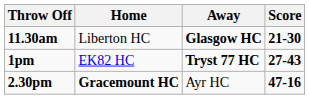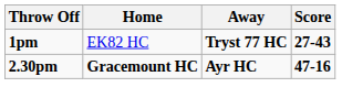 <table class="wikitable">
 <tr>
 <th><strong>Throw Off</strong></th>
 <th><strong>Home</strong></th>
 <th><strong>Away</strong></th>
 <th><strong>Score</strong></th>
-</tr>
-<tr>
-<td><strong>11.30am</strong></td>
-<td>Liberton HC</td>
-<td><strong>Glasgow HC</strong></td>
-<td><strong>21-30</strong></td>
 </tr>
 <tr>
 <td><strong>1pm</strong></td>
 <td><a href='#'>EK82 HC</a></td>
 <td><strong>Tryst 77 HC</strong></td>
 <td><strong>27-43</strong></td>
 </tr>
 <tr>
 <td><strong>2.30pm</strong></td>
 <td><strong>Gracemount HC</strong></td>
-<td>Ayr HC</td>
+<td><strong>Ayr HC</strong></td>
 <td><strong>47-16</strong></td>
 </tr>
 </table>
